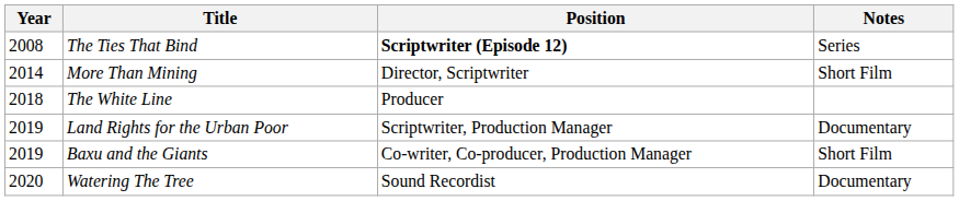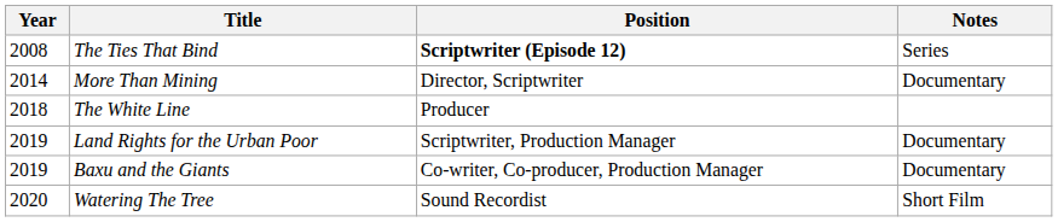 <table class="wikitable" style="width:100%; margin:auto; background:#fff;">
 <tr>
 <th>Year</th>
 <th>Title</th>
 <th>Position</th>
 <th>Notes</th>
 </tr>
 <tr>
 <td>2008</td>
 <td><em>The Ties That Bind</em></td>
 <td><strong>Scriptwriter (Episode 12)</strong></td>
 <td>Series</td>
 </tr>
 <tr>
 <td>2014</td>
 <td><em>More Than Mining</em></td>
 <td>Director, Scriptwriter</td>
-<td>Short Film</td>
+<td>Documentary</td>
 </tr>
 <tr>
 <td>2018</td>
 <td><em>The White Line</em></td>
 <td>Producer</td>
 <td></td>
 </tr>
 <tr>
 <td>2019</td>
 <td><em>Land Rights for the Urban Poor</em></td>
 <td>Scriptwriter, Production Manager</td>
 <td>Documentary</td>
 </tr>
 <tr>
 <td>2019</td>
 <td><em>Baxu and the Giants</em></td>
 <td>Co-writer, Co-producer, Production Manager</td>
-<td>Short Film</td>
+<td>Documentary</td>
 </tr>
 <tr>
 <td>2020</td>
 <td><em>Watering The Tree</em></td>
 <td>Sound Recordist</td>
-<td>Documentary</td>
+<td>Short Film</td>
 </tr>
 </table>
